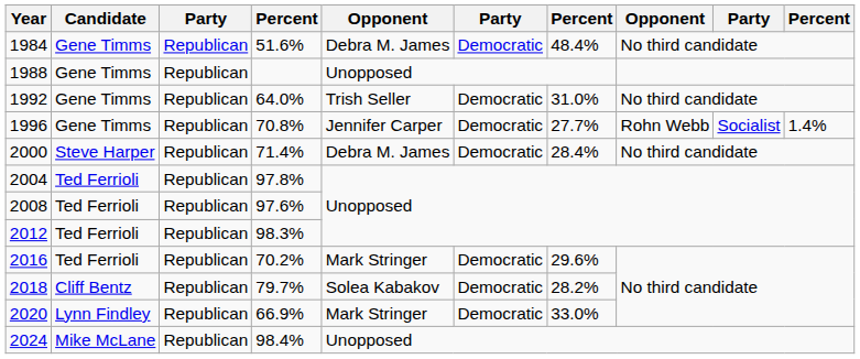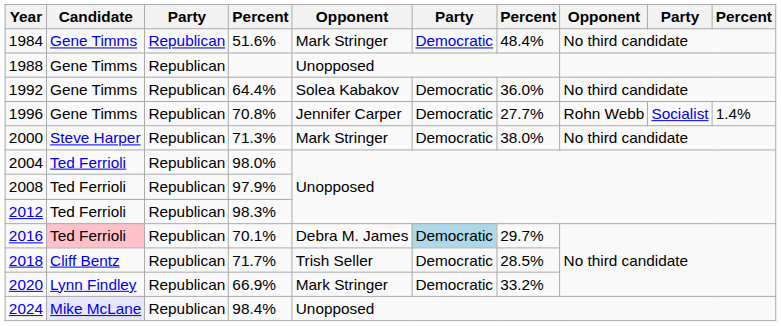 <table class="wikitable sortable" style="margin:0.5em auto; font-size:95%;">
 <tr>
 <th>Year</th>
 <th>Candidate</th>
 <th>Party</th>
 <th>Percent</th>
 <th>Opponent</th>
 <th>Party</th>
 <th>Percent</th>
 <th>Opponent</th>
 <th>Party</th>
 <th>Percent</th>
 </tr>
 <tr>
 <td>1984</td>
 <td><a href='#'>Gene Timms</a></td>
 <td><a href='#'>Republican</a></td>
 <td>51.6%</td>
-<td>Debra M. James</td>
+<td>Mark Stringer</td>
 <td><a href='#'>Democratic</a></td>
 <td>48.4%</td>
 <td colspan=3>No third candidate</td>
 </tr>
 <tr>
 <td>1988</td>
 <td>Gene Timms</td>
 <td>Republican</td>
 <td></td>
 <td colspan=3>Unopposed</td>
 </tr>
 <tr>
 <td>1992</td>
 <td>Gene Timms</td>
 <td>Republican</td>
-<td>64.0%</td>
-<td>Trish Seller</td>
+<td>64.4%</td>
+<td>Solea Kabakov</td>
 <td>Democratic</td>
-<td>31.0%</td>
+<td>36.0%</td>
 <td colspan=3>No third candidate</td>
 </tr>
 <tr>
 <td>1996</td>
 <td>Gene Timms</td>
 <td>Republican</td>
 <td>70.8%</td>
 <td>Jennifer Carper</td>
 <td>Democratic</td>
 <td>27.7%</td>
 <td>Rohn Webb</td>
 <td><a href='#'>Socialist</a></td>
 <td>1.4%</td>
 </tr>
 <tr>
 <td>2000</td>
 <td><a href='#'>Steve Harper</a></td>
 <td>Republican</td>
-<td>71.4%</td>
-<td>Debra M. James</td>
+<td>71.3%</td>
+<td>Mark Stringer</td>
 <td>Democratic</td>
-<td>28.4%</td>
+<td>38.0%</td>
 <td colspan=3>No third candidate</td>
 </tr>
 <tr>
 <td>2004</td>
 <td><a href='#'>Ted Ferrioli</a></td>
 <td>Republican</td>
-<td>97.8%</td>
+<td>98.0%</td>
 <td colspan=6 rowspan=3>Unopposed</td>
 </tr>
 <tr>
 <td>2008</td>
 <td>Ted Ferrioli</td>
 <td>Republican</td>
-<td>97.6%</td>
+<td>97.9%</td>
 </tr>
 <tr>
 <td><a href='#'>2012</a></td>
 <td>Ted Ferrioli</td>
 <td>Republican</td>
 <td>98.3%</td>
 </tr>
 <tr>
 <td><a href='#'>2016</a></td>
-<td>Ted Ferrioli</td>
+<td style="background: pink;">Ted Ferrioli</td>
 <td>Republican</td>
-<td>70.2%</td>
-<td>Mark Stringer</td>
-<td>Democratic</td>
-<td>29.6%</td>
+<td>70.1%</td>
+<td>Debra M. James</td>
+<td style="background: lightblue;">Democratic</td>
+<td>29.7%</td>
 <td colspan=3 rowspan=3>No third candidate</td>
 </tr>
 <tr>
 <td><a href='#'>2018</a></td>
 <td><a href='#'>Cliff Bentz</a></td>
 <td>Republican</td>
-<td>79.7%</td>
-<td>Solea Kabakov</td>
+<td>71.7%</td>
+<td>Trish Seller</td>
 <td>Democratic</td>
-<td>28.2%</td>
+<td>28.5%</td>
 </tr>
 <tr>
 <td><a href='#'>2020</a></td>
 <td><a href='#'>Lynn Findley</a></td>
 <td>Republican</td>
 <td>66.9%</td>
 <td>Mark Stringer</td>
 <td>Democratic</td>
-<td>33.0%</td>
+<td>33.2%</td>
 </tr>
 <tr>
 <td><a href='#'>2024</a></td>
-<td><a href='#'>Mike McLane</a></td>
+<td style="background: lavender;"><a href='#'>Mike McLane</a></td>
 <td>Republican</td>
 <td>98.4%</td>
 <td colspan=6>Unopposed</td>
 </tr>
 </table>
